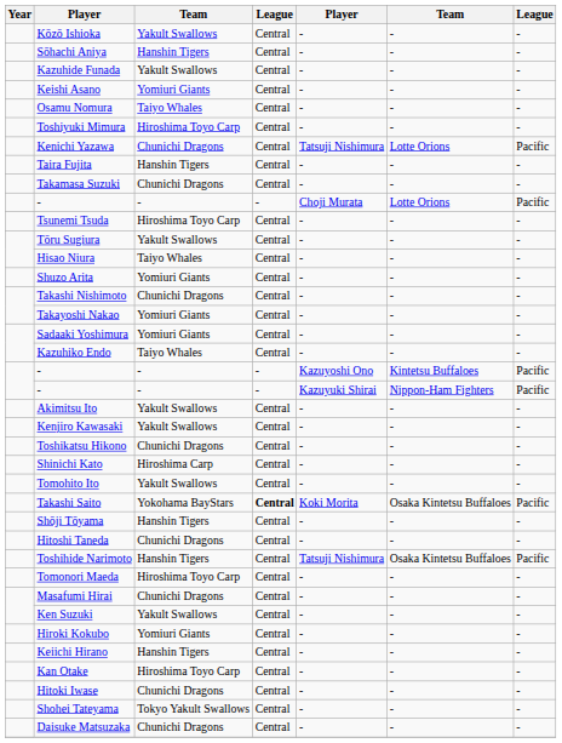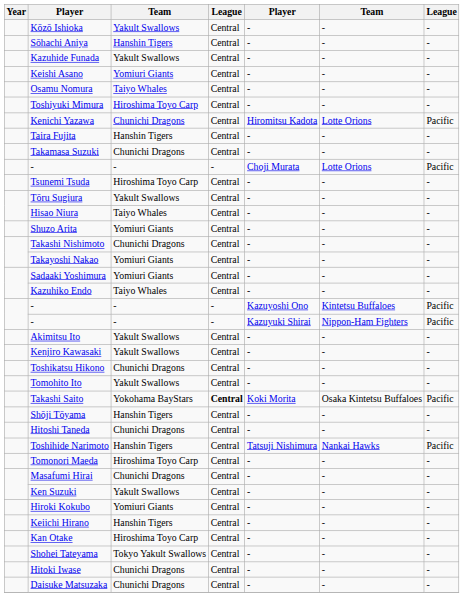 <table class="wikitable sortable">
 <tr style="background:#efefef;">
 <th>Year</th>
 <th>Player</th>
 <th>Team</th>
 <th>League</th>
 <th>Player</th>
 <th>Team</th>
 <th>League</th>
 </tr>
 <tr>
 <td></td>
 <td><a href='#'>Kōzō Ishioka</a></td>
 <td><a href='#'>Yakult Swallows</a></td>
 <td>Central</td>
 <td>-</td>
 <td>-</td>
 <td>-</td>
 </tr>
 <tr>
 <td></td>
 <td><a href='#'>Sōhachi Aniya</a></td>
 <td><a href='#'>Hanshin Tigers</a></td>
 <td>Central</td>
 <td>-</td>
 <td>-</td>
 <td>-</td>
 </tr>
 <tr>
 <td></td>
 <td><a href='#'>Kazuhide Funada</a></td>
 <td>Yakult Swallows</td>
 <td>Central</td>
 <td>-</td>
 <td>-</td>
 <td>-</td>
 </tr>
 <tr>
 <td></td>
 <td><a href='#'>Keishi Asano</a></td>
 <td><a href='#'>Yomiuri Giants</a></td>
 <td>Central</td>
 <td>-</td>
 <td>-</td>
 <td>-</td>
 </tr>
 <tr>
 <td></td>
 <td><a href='#'>Osamu Nomura</a></td>
 <td><a href='#'>Taiyo Whales</a></td>
 <td>Central</td>
 <td>-</td>
 <td>-</td>
 <td>-</td>
 </tr>
 <tr>
 <td></td>
 <td><a href='#'>Toshiyuki Mimura</a></td>
 <td><a href='#'>Hiroshima Toyo Carp</a></td>
 <td>Central</td>
 <td>-</td>
 <td>-</td>
 <td>-</td>
 </tr>
 <tr>
 <td></td>
 <td><a href='#'>Kenichi Yazawa</a></td>
 <td><a href='#'>Chunichi Dragons</a></td>
 <td>Central</td>
-<td><a href='#'>Tatsuji Nishimura</a></td>
+<td><a href='#'>Hiromitsu Kadota</a></td>
 <td><a href='#'>Lotte Orions</a></td>
 <td>Pacific</td>
 </tr>
 <tr>
 <td></td>
 <td><a href='#'>Taira Fujita</a></td>
 <td>Hanshin Tigers</td>
 <td>Central</td>
 <td>-</td>
 <td>-</td>
 <td>-</td>
 </tr>
 <tr>
 <td></td>
 <td><a href='#'>Takamasa Suzuki</a></td>
 <td>Chunichi Dragons</td>
 <td>Central</td>
 <td>-</td>
 <td>-</td>
 <td>-</td>
 </tr>
 <tr>
 <td></td>
 <td>-</td>
 <td>-</td>
 <td>-</td>
 <td><a href='#'>Choji Murata</a></td>
 <td><a href='#'>Lotte Orions</a></td>
 <td>Pacific</td>
 </tr>
 <tr>
 <td></td>
 <td><a href='#'>Tsunemi Tsuda</a></td>
 <td>Hiroshima Toyo Carp</td>
 <td>Central</td>
 <td>-</td>
 <td>-</td>
 <td>-</td>
 </tr>
 <tr>
 <td rowspan=2></td>
 <td><a href='#'>Tōru Sugiura</a></td>
 <td>Yakult Swallows</td>
 <td>Central</td>
 <td>-</td>
 <td>-</td>
 <td>-</td>
 </tr>
 <tr>
 <td><a href='#'>Hisao Niura</a></td>
 <td>Taiyo Whales</td>
 <td>Central</td>
 <td>-</td>
 <td>-</td>
 <td>-</td>
 </tr>
 <tr>
 <td></td>
 <td><a href='#'>Shuzo Arita</a></td>
 <td>Yomiuri Giants</td>
 <td>Central</td>
 <td>-</td>
 <td>-</td>
 <td>-</td>
 </tr>
 <tr>
 <td rowspan=2></td>
 <td><a href='#'>Takashi Nishimoto</a></td>
 <td>Chunichi Dragons</td>
 <td>Central</td>
 <td>-</td>
 <td>-</td>
 <td>-</td>
 </tr>
 <tr>
 <td><a href='#'>Takayoshi Nakao</a></td>
 <td>Yomiuri Giants</td>
 <td>Central</td>
 <td>-</td>
 <td>-</td>
 <td>-</td>
 </tr>
 <tr>
 <td rowspan=2></td>
 <td><a href='#'>Sadaaki Yoshimura</a></td>
 <td>Yomiuri Giants</td>
 <td>Central</td>
 <td>-</td>
 <td>-</td>
 <td>-</td>
 </tr>
 <tr>
 <td><a href='#'>Kazuhiko Endo</a></td>
 <td>Taiyo Whales</td>
 <td>Central</td>
 <td>-</td>
 <td>-</td>
 <td>-</td>
 </tr>
 <tr>
 <td rowspan=2></td>
 <td>-</td>
 <td>-</td>
 <td>-</td>
 <td><a href='#'>Kazuyoshi Ono</a></td>
 <td><a href='#'>Kintetsu Buffaloes</a></td>
 <td>Pacific</td>
 </tr>
 <tr>
 <td>-</td>
 <td>-</td>
 <td>-</td>
 <td><a href='#'>Kazuyuki Shirai</a></td>
 <td><a href='#'>Nippon-Ham Fighters</a></td>
 <td>Pacific</td>
 </tr>
 <tr>
 <td></td>
 <td><a href='#'>Akimitsu Ito</a></td>
 <td>Yakult Swallows</td>
 <td>Central</td>
 <td>-</td>
 <td>-</td>
 <td>-</td>
 </tr>
 <tr>
 <td></td>
 <td><a href='#'>Kenjiro Kawasaki</a></td>
 <td>Yakult Swallows</td>
 <td>Central</td>
 <td>-</td>
 <td>-</td>
 <td>-</td>
 </tr>
 <tr>
 <td></td>
 <td><a href='#'>Toshikatsu Hikono</a></td>
 <td>Chunichi Dragons</td>
 <td>Central</td>
 <td>-</td>
 <td>-</td>
 <td>-</td>
 </tr>
 <tr>
 <td></td>
-<td><a href='#'>Shinichi Kato</a></td>
-<td>Hiroshima Carp</td>
-<td>Central</td>
-<td>-</td>
-<td>-</td>
-<td>-</td>
-</tr>
-<tr>
-<td></td>
 <td><a href='#'>Tomohito Ito</a></td>
 <td>Yakult Swallows</td>
 <td>Central</td>
 <td>-</td>
 <td>-</td>
 <td>-</td>
 </tr>
 <tr>
 <td></td>
 <td><a href='#'>Takashi Saito</a></td>
 <td>Yokohama BayStars</td>
 <td><strong>Central</strong></td>
 <td><a href='#'>Koki Morita</a></td>
 <td>Osaka Kintetsu Buffaloes</td>
 <td>Pacific</td>
 </tr>
 <tr>
 <td></td>
 <td><a href='#'>Shōji Tōyama</a></td>
 <td>Hanshin Tigers</td>
 <td>Central</td>
 <td>-</td>
 <td>-</td>
 <td>-</td>
 </tr>
 <tr>
 <td></td>
 <td><a href='#'>Hitoshi Taneda</a></td>
 <td>Chunichi Dragons</td>
 <td>Central</td>
 <td>-</td>
 <td>-</td>
 <td>-</td>
 </tr>
 <tr>
 <td></td>
 <td><a href='#'>Toshihide Narimoto</a></td>
 <td>Hanshin Tigers</td>
 <td>Central</td>
 <td><a href='#'>Tatsuji Nishimura</a></td>
-<td>Osaka Kintetsu Buffaloes</td>
+<td><a href='#'>Nankai Hawks</a></td>
 <td>Pacific</td>
 </tr>
 <tr>
 <td></td>
 <td><a href='#'>Tomonori Maeda</a></td>
 <td>Hiroshima Toyo Carp</td>
 <td>Central</td>
 <td>-</td>
 <td>-</td>
 <td>-</td>
 </tr>
 <tr>
 <td rowspan=2></td>
 <td><a href='#'>Masafumi Hirai</a></td>
 <td>Chunichi Dragons</td>
 <td>Central</td>
 <td>-</td>
 <td>-</td>
 <td>-</td>
 </tr>
 <tr>
 <td><a href='#'>Ken Suzuki</a></td>
 <td>Yakult Swallows</td>
 <td>Central</td>
 <td>-</td>
 <td>-</td>
 <td>-</td>
 </tr>
 <tr>
 <td></td>
 <td><a href='#'>Hiroki Kokubo</a></td>
 <td>Yomiuri Giants</td>
 <td>Central</td>
 <td>-</td>
 <td>-</td>
 <td>-</td>
 </tr>
 <tr>
 <td></td>
 <td><a href='#'>Keiichi Hirano</a></td>
 <td>Hanshin Tigers</td>
 <td>Central</td>
 <td>-</td>
 <td>-</td>
 <td>-</td>
 </tr>
 <tr>
 <td></td>
 <td><a href='#'>Kan Otake</a></td>
 <td>Hiroshima Toyo Carp</td>
 <td>Central</td>
 <td>-</td>
 <td>-</td>
 <td>-</td>
 </tr>
 <tr>
 <td></td>
-<td><a href='#'>Hitoki Iwase</a></td>
-<td>Chunichi Dragons</td>
+<td><a href='#'>Shohei Tateyama</a></td>
+<td>Tokyo Yakult Swallows</td>
 <td>Central</td>
 <td>-</td>
 <td>-</td>
 <td>-</td>
 </tr>
 <tr>
 <td></td>
-<td><a href='#'>Shohei Tateyama</a></td>
-<td>Tokyo Yakult Swallows</td>
+<td><a href='#'>Hitoki Iwase</a></td>
+<td>Chunichi Dragons</td>
 <td>Central</td>
 <td>-</td>
 <td>-</td>
 <td>-</td>
 </tr>
 <tr>
 <td></td>
 <td><a href='#'>Daisuke Matsuzaka</a></td>
 <td>Chunichi Dragons</td>
 <td>Central</td>
 <td>-</td>
 <td>-</td>
 <td>-</td>
 </tr>
 <tr>
 </tr>
 </table>
